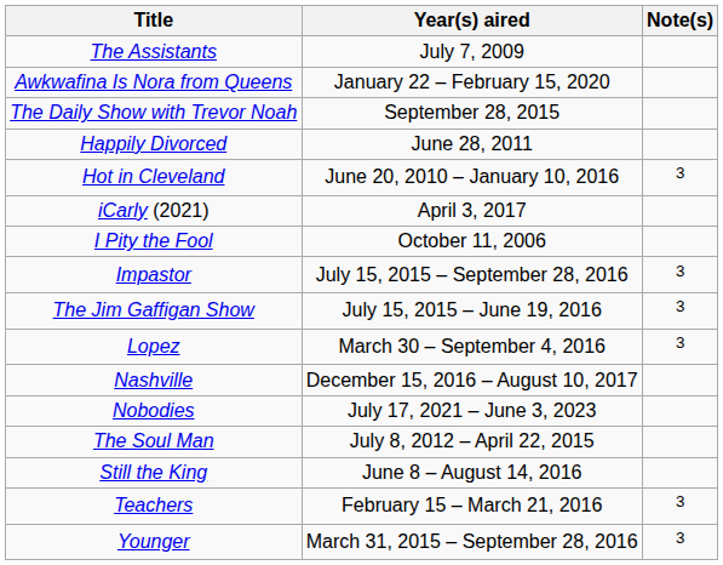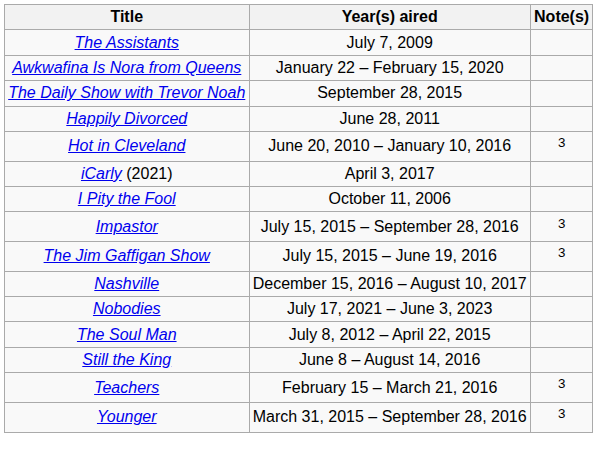 <table class="wikitable plainrowheaders sortable" style="text-align:center;">
 <tr>
 <th scope="col">Title</th>
 <th scope="col">Year(s) aired</th>
 <th scope="col">Note(s)</th>
 </tr>
 <tr>
 <td><em><a href='#'>The Assistants</a></em></td>
 <td data-sort-value="2009-07-12">July 7, 2009</td>
 <td></td>
 </tr>
 <tr>
 <td><em><a href='#'>Awkwafina Is Nora from Queens</a></em></td>
 <td data-sort-value="2020-01-22">January 22 – February 15, 2020</td>
 <td></td>
 </tr>
 <tr>
 <td><em><a href='#'>The Daily Show with Trevor Noah</a></em></td>
 <td data-sort-value="2015-09-28">September 28, 2015</td>
 <td></td>
 </tr>
 <tr>
 <td><em><a href='#'>Happily Divorced</a></em></td>
 <td data-sort-value="2011-06-28">June 28, 2011</td>
 <td></td>
 </tr>
 <tr>
 <td><em><a href='#'>Hot in Cleveland</a></em></td>
 <td data-sort-value="2010-06-20">June 20, 2010 – January 10, 2016</td>
 <td><sup>3</sup></td>
 </tr>
 <tr>
 <td><em><a href='#'>iCarly</a></em> (2021)</td>
 <td data-sort-value="2017-04-03">April 3, 2017</td>
 <td></td>
 </tr>
 <tr>
 <td><em><a href='#'>I Pity the Fool</a></em></td>
 <td data-sort-value="2006-10-11">October 11, 2006</td>
 <td></td>
 </tr>
 <tr>
 <td><em><a href='#'>Impastor</a></em></td>
 <td data-sort-value="2015-07-15">July 15, 2015 – September 28, 2016</td>
 <td><sup>3</sup></td>
 </tr>
 <tr>
 <td><em><a href='#'>The Jim Gaffigan Show</a></em></td>
 <td data-sort-value="2015-07-15">July 15, 2015 – June 19, 2016</td>
 <td><sup>3</sup></td>
 </tr>
 <tr>
-<td><em><a href='#'>Lopez</a></em></td>
-<td data-sort-value="2016-03-30">March 30 – September 4, 2016</td>
-<td><sup>3</sup></td>
-</tr>
-<tr>
 <td><em><a href='#'>Nashville</a></em></td>
 <td data-sort-value="2016-12-15">December 15, 2016 – August 10, 2017</td>
 <td></td>
 </tr>
 <tr>
 <td><em><a href='#'>Nobodies</a></em></td>
 <td data-sort-value="2021-07-17">July 17, 2021 – June 3, 2023</td>
 <td></td>
 </tr>
 <tr>
 <td><em><a href='#'>The Soul Man</a></em></td>
 <td data-sort-value="2012-07-08">July 8, 2012 – April 22, 2015</td>
 <td></td>
 </tr>
 <tr>
 <td><em><a href='#'>Still the King</a></em></td>
 <td data-sort-value="2016-06-08">June 8 – August 14, 2016</td>
 <td></td>
 </tr>
 <tr>
 <td><em><a href='#'>Teachers</a></em></td>
 <td data-sort-value="2016-02-15">February 15 – March 21, 2016</td>
 <td><sup>3</sup></td>
 </tr>
 <tr>
 <td><em><a href='#'>Younger</a></em></td>
 <td data-sort-value="2015-03-31">March 31, 2015 – September 28, 2016</td>
 <td><sup>3</sup></td>
 </tr>
 </table>
